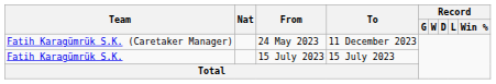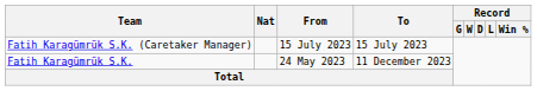 <table class="wikitable" style="text-align:centre">
 <tr>
 <th rowspan=2>Team</th>
 <th rowspan=2>Nat</th>
 <th rowspan=2>From</th>
 <th rowspan=2>To</th>
 <th colspan=8>Record</th>
 </tr>
 <tr>
 <th>G</th>
 <th>W</th>
 <th>D</th>
 <th>L</th>
 <th>Win %</th>
 </tr>
 <tr>
 <td><a href='#'>Fatih Karagümrük S.K.</a> (Caretaker Manager)</td>
 <td></td>
-<td align=left>24 May 2023</td>
-<td align=left>11 December 2023<br></td>
+<td align=left>15 July 2023</td>
+<td align=left>15 July 2023<br></td>
 </tr>
 <tr>
 <td><a href='#'>Fatih Karagümrük S.K.</a></td>
 <td></td>
-<td align=left>15 July 2023</td>
-<td align=left>15 July 2023<br></td>
+<td align=left>24 May 2023</td>
+<td align=left>11 December 2023<br></td>
 </tr>
 <tr>
 <th colspan="4">Total<br></th>
 </tr>
 </table>
